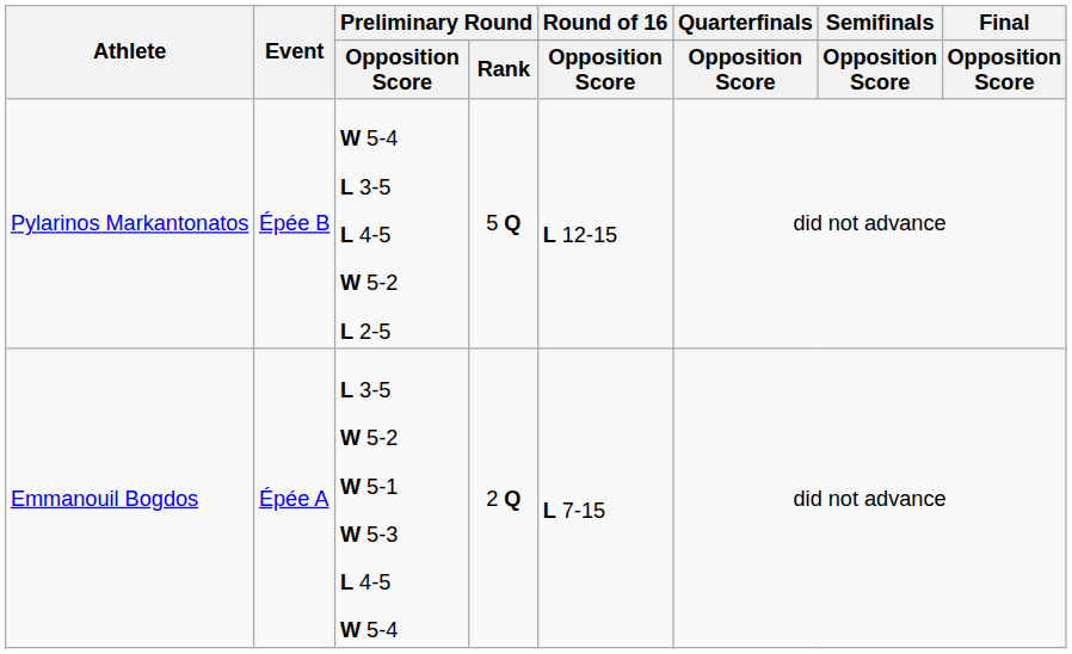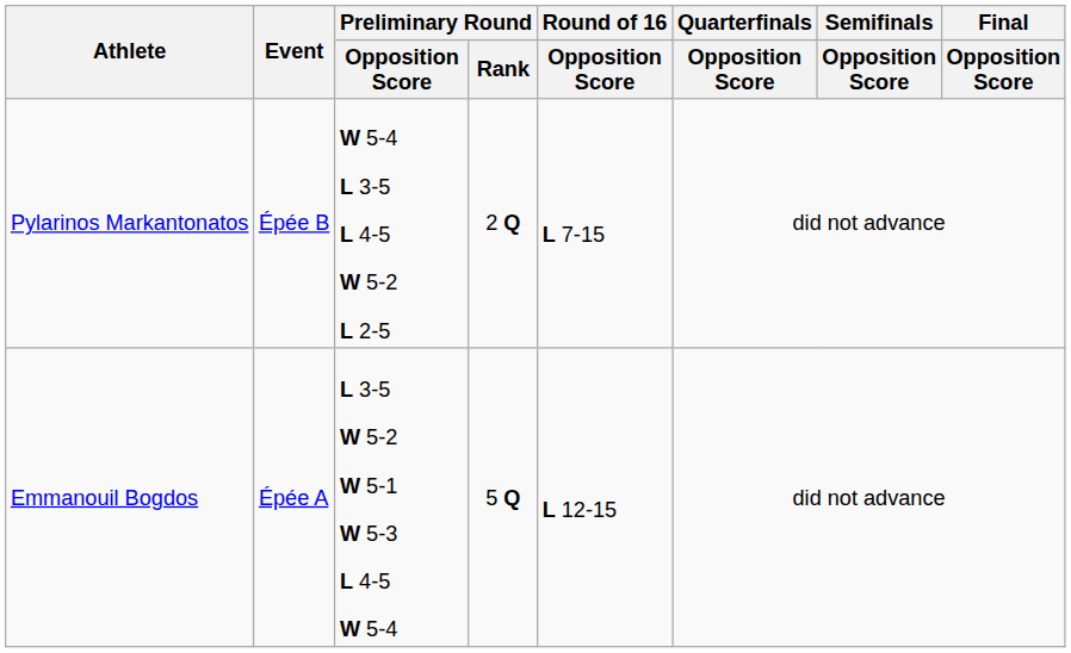 <table class=wikitable style="font-size:90%">
 <tr>
 <th rowspan="2">Athlete</th>
 <th rowspan="2">Event</th>
 <th colspan="2">Preliminary Round</th>
 <th>Round of 16</th>
 <th>Quarterfinals</th>
 <th>Semifinals</th>
 <th>Final</th>
 </tr>
 <tr>
 <th>Opposition <br>Score</th>
 <th>Rank</th>
 <th>Opposition <br>Score</th>
 <th>Opposition <br>Score</th>
 <th>Opposition <br>Score</th>
 <th>Opposition <br>Score</th>
 </tr>
 <tr>
 <td><a href='#'>Pylarinos Markantonatos</a></td>
 <td><a href='#'>Épée B</a></td>
 <td><br><strong>W</strong> 5-4<br><br><strong>L</strong> 3-5<br><br><strong>L</strong> 4-5<br><br><strong>W</strong> 5-2<br><br><strong>L</strong> 2-5</td>
-<td align=center>5 <strong>Q</strong></td>
-<td><br><strong>L</strong> 12-15</td>
+<td align=center>2 <strong>Q</strong></td>
+<td><br><strong>L</strong> 7-15</td>
 <td align=center colspan="3">did not advance</td>
 </tr>
 <tr>
 <td><a href='#'>Emmanouil Bogdos</a></td>
 <td><a href='#'>Épée A</a></td>
 <td><br><strong>L</strong> 3-5<br><br><strong>W</strong> 5-2<br><br><strong>W</strong> 5-1<br><br><strong>W</strong> 5-3<br><br><strong>L</strong> 4-5<br><br><strong>W</strong> 5-4</td>
-<td align=center>2 <strong>Q</strong></td>
-<td><br><strong>L</strong> 7-15</td>
+<td align=center>5 <strong>Q</strong></td>
+<td><br><strong>L</strong> 12-15</td>
 <td align=center colspan="3">did not advance</td>
 </tr>
 </table>
